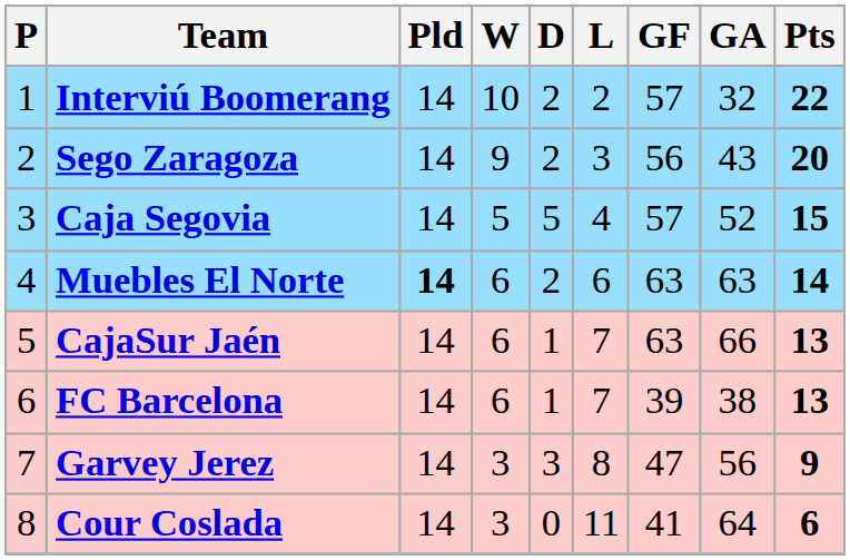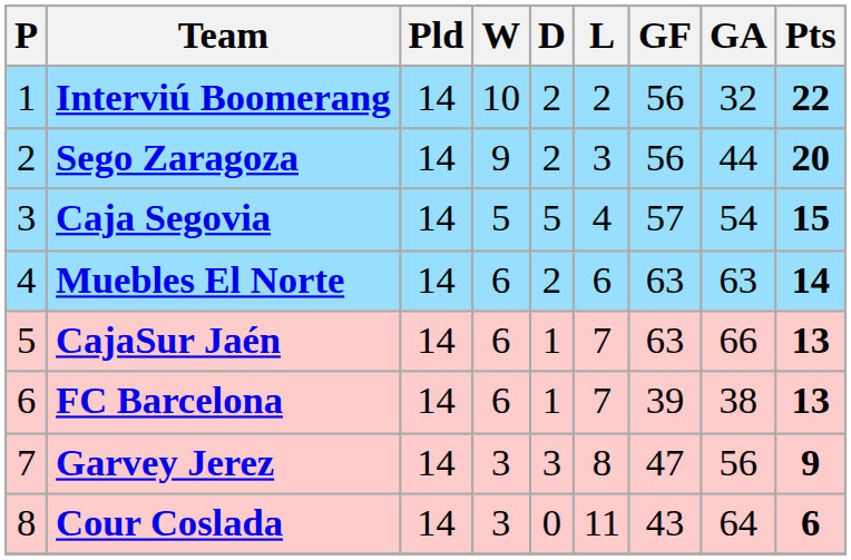 <table class="wikitable sortable" style="text-align: center;">
 <tr>
 <th align="center">P</th>
 <th align="center">Team</th>
 <th align="center">Pld</th>
 <th align="center">W</th>
 <th align="center">D</th>
 <th align="center">L</th>
 <th align="center">GF</th>
 <th align="center">GA</th>
 <th align="center">Pts</th>
 </tr>
 <tr ! style="background:#97DEFF;">
 <td>1</td>
 <td align="left"><strong><a href='#'>Interviú Boomerang</a></strong></td>
 <td>14</td>
 <td>10</td>
 <td>2</td>
 <td>2</td>
-<td>57</td>
+<td>56</td>
 <td>32</td>
 <td><strong>22</strong></td>
 </tr>
 <tr ! style="background:#97DEFF;">
 <td>2</td>
 <td align="left"><strong><a href='#'>Sego Zaragoza</a></strong></td>
 <td>14</td>
 <td>9</td>
 <td>2</td>
 <td>3</td>
 <td>56</td>
-<td>43</td>
+<td>44</td>
 <td><strong>20</strong></td>
 </tr>
 <tr ! style="background:#97DEFF;">
 <td>3</td>
 <td align="left"><strong><a href='#'>Caja Segovia</a></strong></td>
 <td>14</td>
 <td>5</td>
 <td>5</td>
 <td>4</td>
 <td>57</td>
-<td>52</td>
+<td>54</td>
 <td><strong>15</strong></td>
 </tr>
 <tr ! style="background:#97DEFF;">
 <td>4</td>
 <td align="left"><strong><a href='#'>Muebles El Norte</a></strong></td>
-<td><strong>14</strong></td>
+<td>14</td>
 <td>6</td>
 <td>2</td>
 <td>6</td>
 <td>63</td>
 <td>63</td>
 <td><strong>14</strong></td>
 </tr>
 <tr ! style="background:#FFCCCC;">
 <td>5</td>
 <td align="left"><strong><a href='#'>CajaSur Jaén</a></strong></td>
 <td>14</td>
 <td>6</td>
 <td>1</td>
 <td>7</td>
 <td>63</td>
 <td>66</td>
 <td><strong>13</strong></td>
 </tr>
 <tr ! style="background:#FFCCCC;">
 <td>6</td>
 <td align="left"><strong><a href='#'>FC Barcelona</a></strong></td>
 <td>14</td>
 <td>6</td>
 <td>1</td>
 <td>7</td>
 <td>39</td>
 <td>38</td>
 <td><strong>13</strong></td>
 </tr>
 <tr ! style="background:#FFCCCC;">
 <td>7</td>
 <td align="left"><strong><a href='#'>Garvey Jerez</a></strong></td>
 <td>14</td>
 <td>3</td>
 <td>3</td>
 <td>8</td>
 <td>47</td>
 <td>56</td>
 <td><strong>9</strong></td>
 </tr>
 <tr ! style="background:#FFCCCC;">
 <td>8</td>
 <td align="left"><strong><a href='#'>Cour Coslada</a></strong></td>
 <td>14</td>
 <td>3</td>
 <td>0</td>
 <td>11</td>
-<td>41</td>
+<td>43</td>
 <td>64</td>
 <td><strong>6</strong></td>
 </tr>
 <tr>
 </tr>
 </table>
